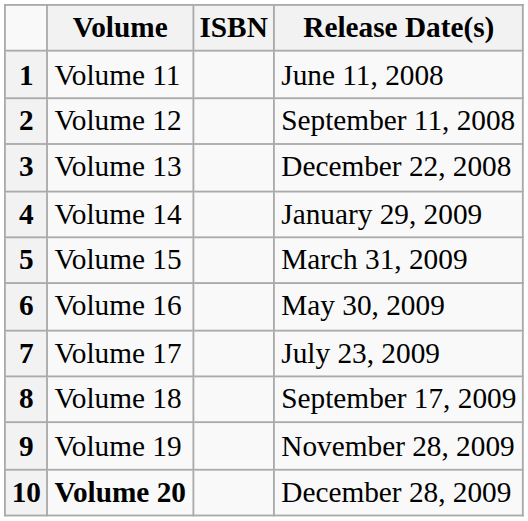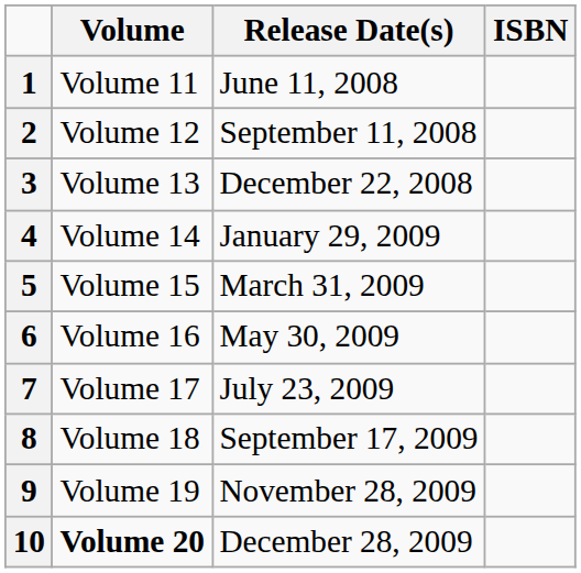 <table class="wikitable mw-collapsible mw-collapsed">
 <tr>
 <td></td>
 <th scope="col">Volume</th>
+<th scope="col">Release Date(s)</th>
 <th scope="col">ISBN</th>
-<th scope="col">Release Date(s)</th>
 </tr>
 <tr>
 <th scope="row">1</th>
 <td>Volume 11</td>
+<td>June 11, 2008</td>
 <td></td>
-<td>June 11, 2008</td>
 </tr>
 <tr>
 <th scope="row">2</th>
 <td>Volume 12</td>
+<td>September 11, 2008</td>
 <td></td>
-<td>September 11, 2008</td>
 </tr>
 <tr>
 <th scope="row">3</th>
 <td>Volume 13</td>
+<td>December 22, 2008</td>
 <td></td>
-<td>December 22, 2008</td>
 </tr>
 <tr>
 <th scope="row">4</th>
 <td>Volume 14</td>
+<td>January 29, 2009</td>
 <td></td>
-<td>January 29, 2009</td>
 </tr>
 <tr>
 <th scope="row">5</th>
 <td>Volume 15</td>
+<td>March 31, 2009</td>
 <td></td>
-<td>March 31, 2009</td>
 </tr>
 <tr>
 <th scope="row">6</th>
 <td>Volume 16</td>
+<td>May 30, 2009</td>
 <td></td>
-<td>May 30, 2009</td>
 </tr>
 <tr>
 <th scope="row">7</th>
 <td>Volume 17</td>
+<td>July 23, 2009</td>
 <td></td>
-<td>July 23, 2009</td>
 </tr>
 <tr>
 <th scope="row">8</th>
 <td>Volume 18</td>
+<td>September 17, 2009</td>
 <td></td>
-<td>September 17, 2009</td>
 </tr>
 <tr>
 <th scope="row">9</th>
 <td>Volume 19</td>
+<td>November 28, 2009</td>
 <td></td>
-<td>November 28, 2009</td>
 </tr>
 <tr>
 <th scope="row">10</th>
 <td><strong>Volume 20</strong></td>
+<td>December 28, 2009</td>
 <td></td>
-<td>December 28, 2009</td>
 </tr>
 </table>
